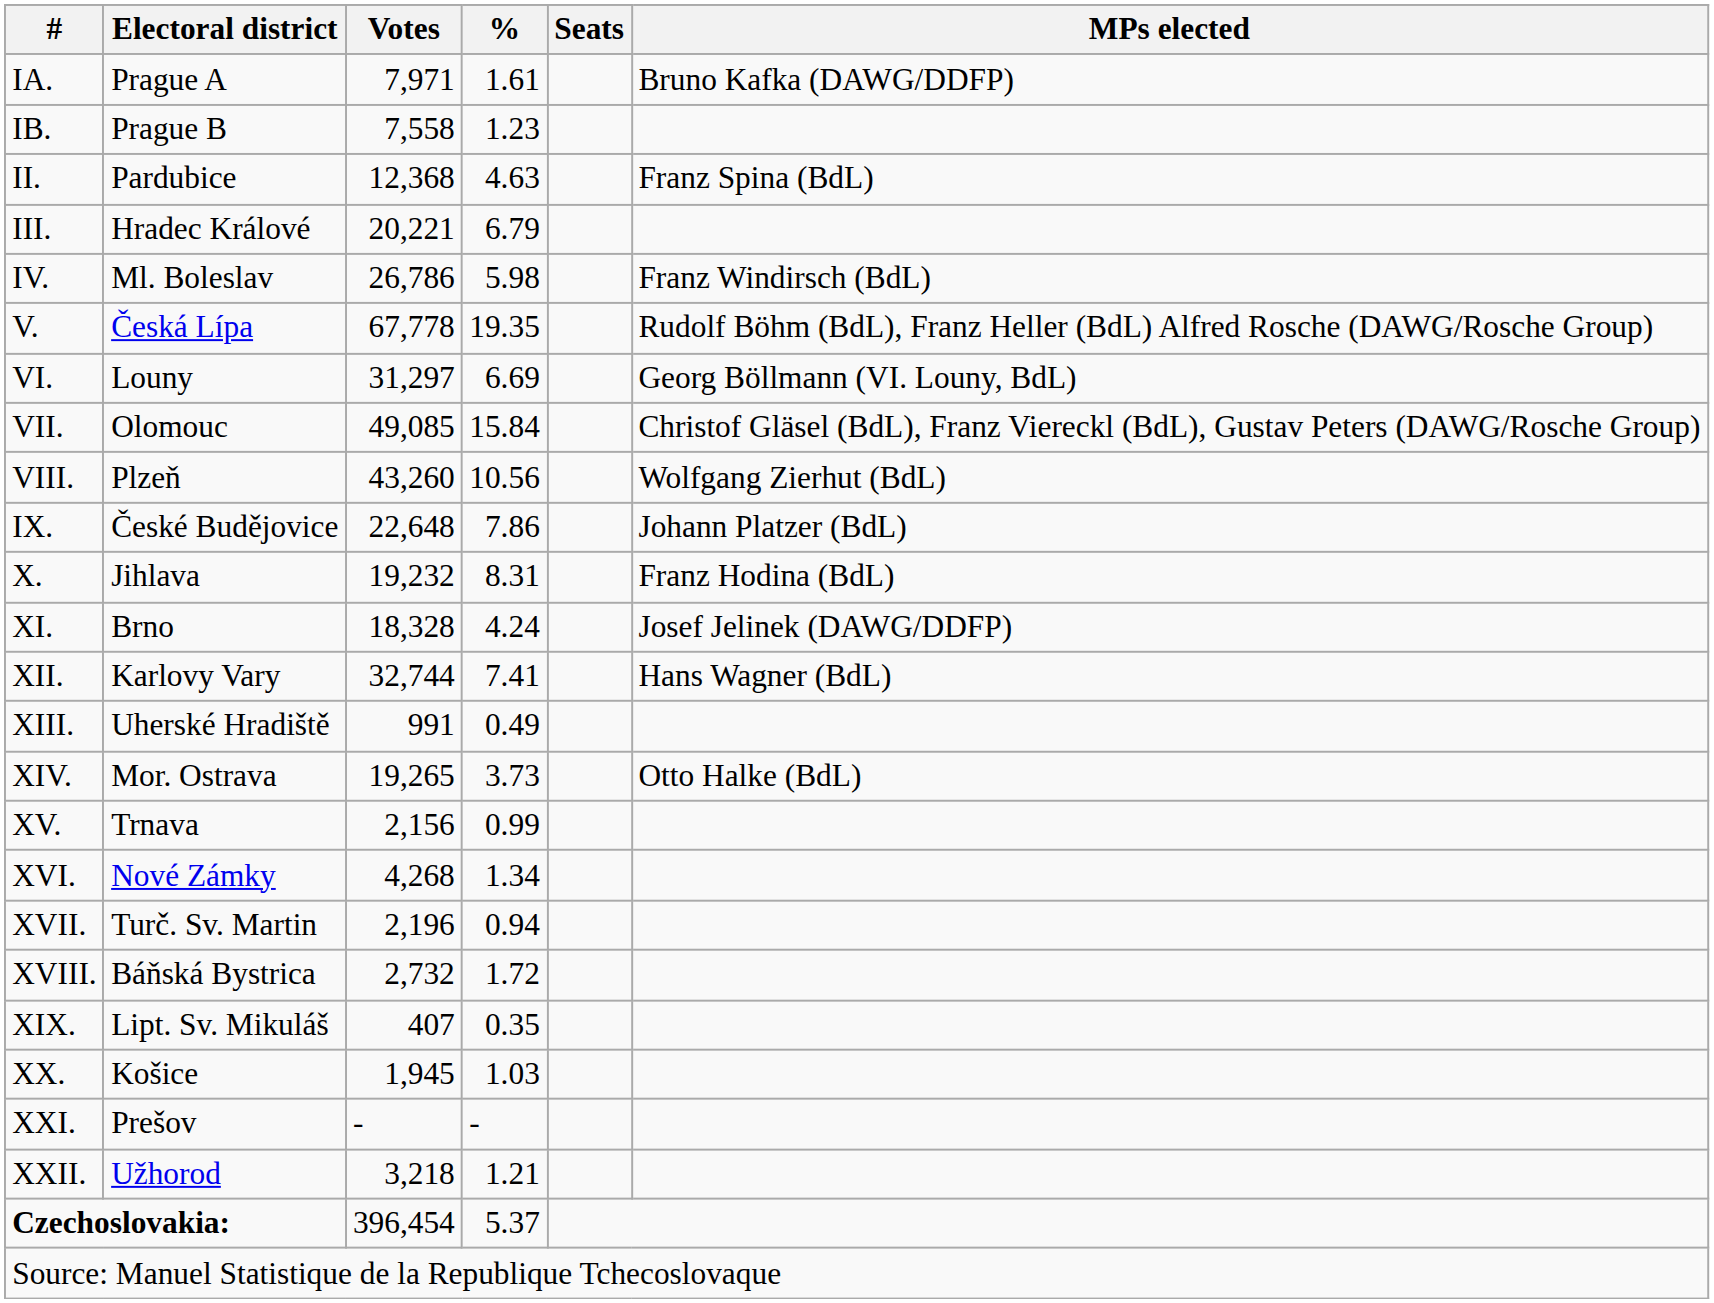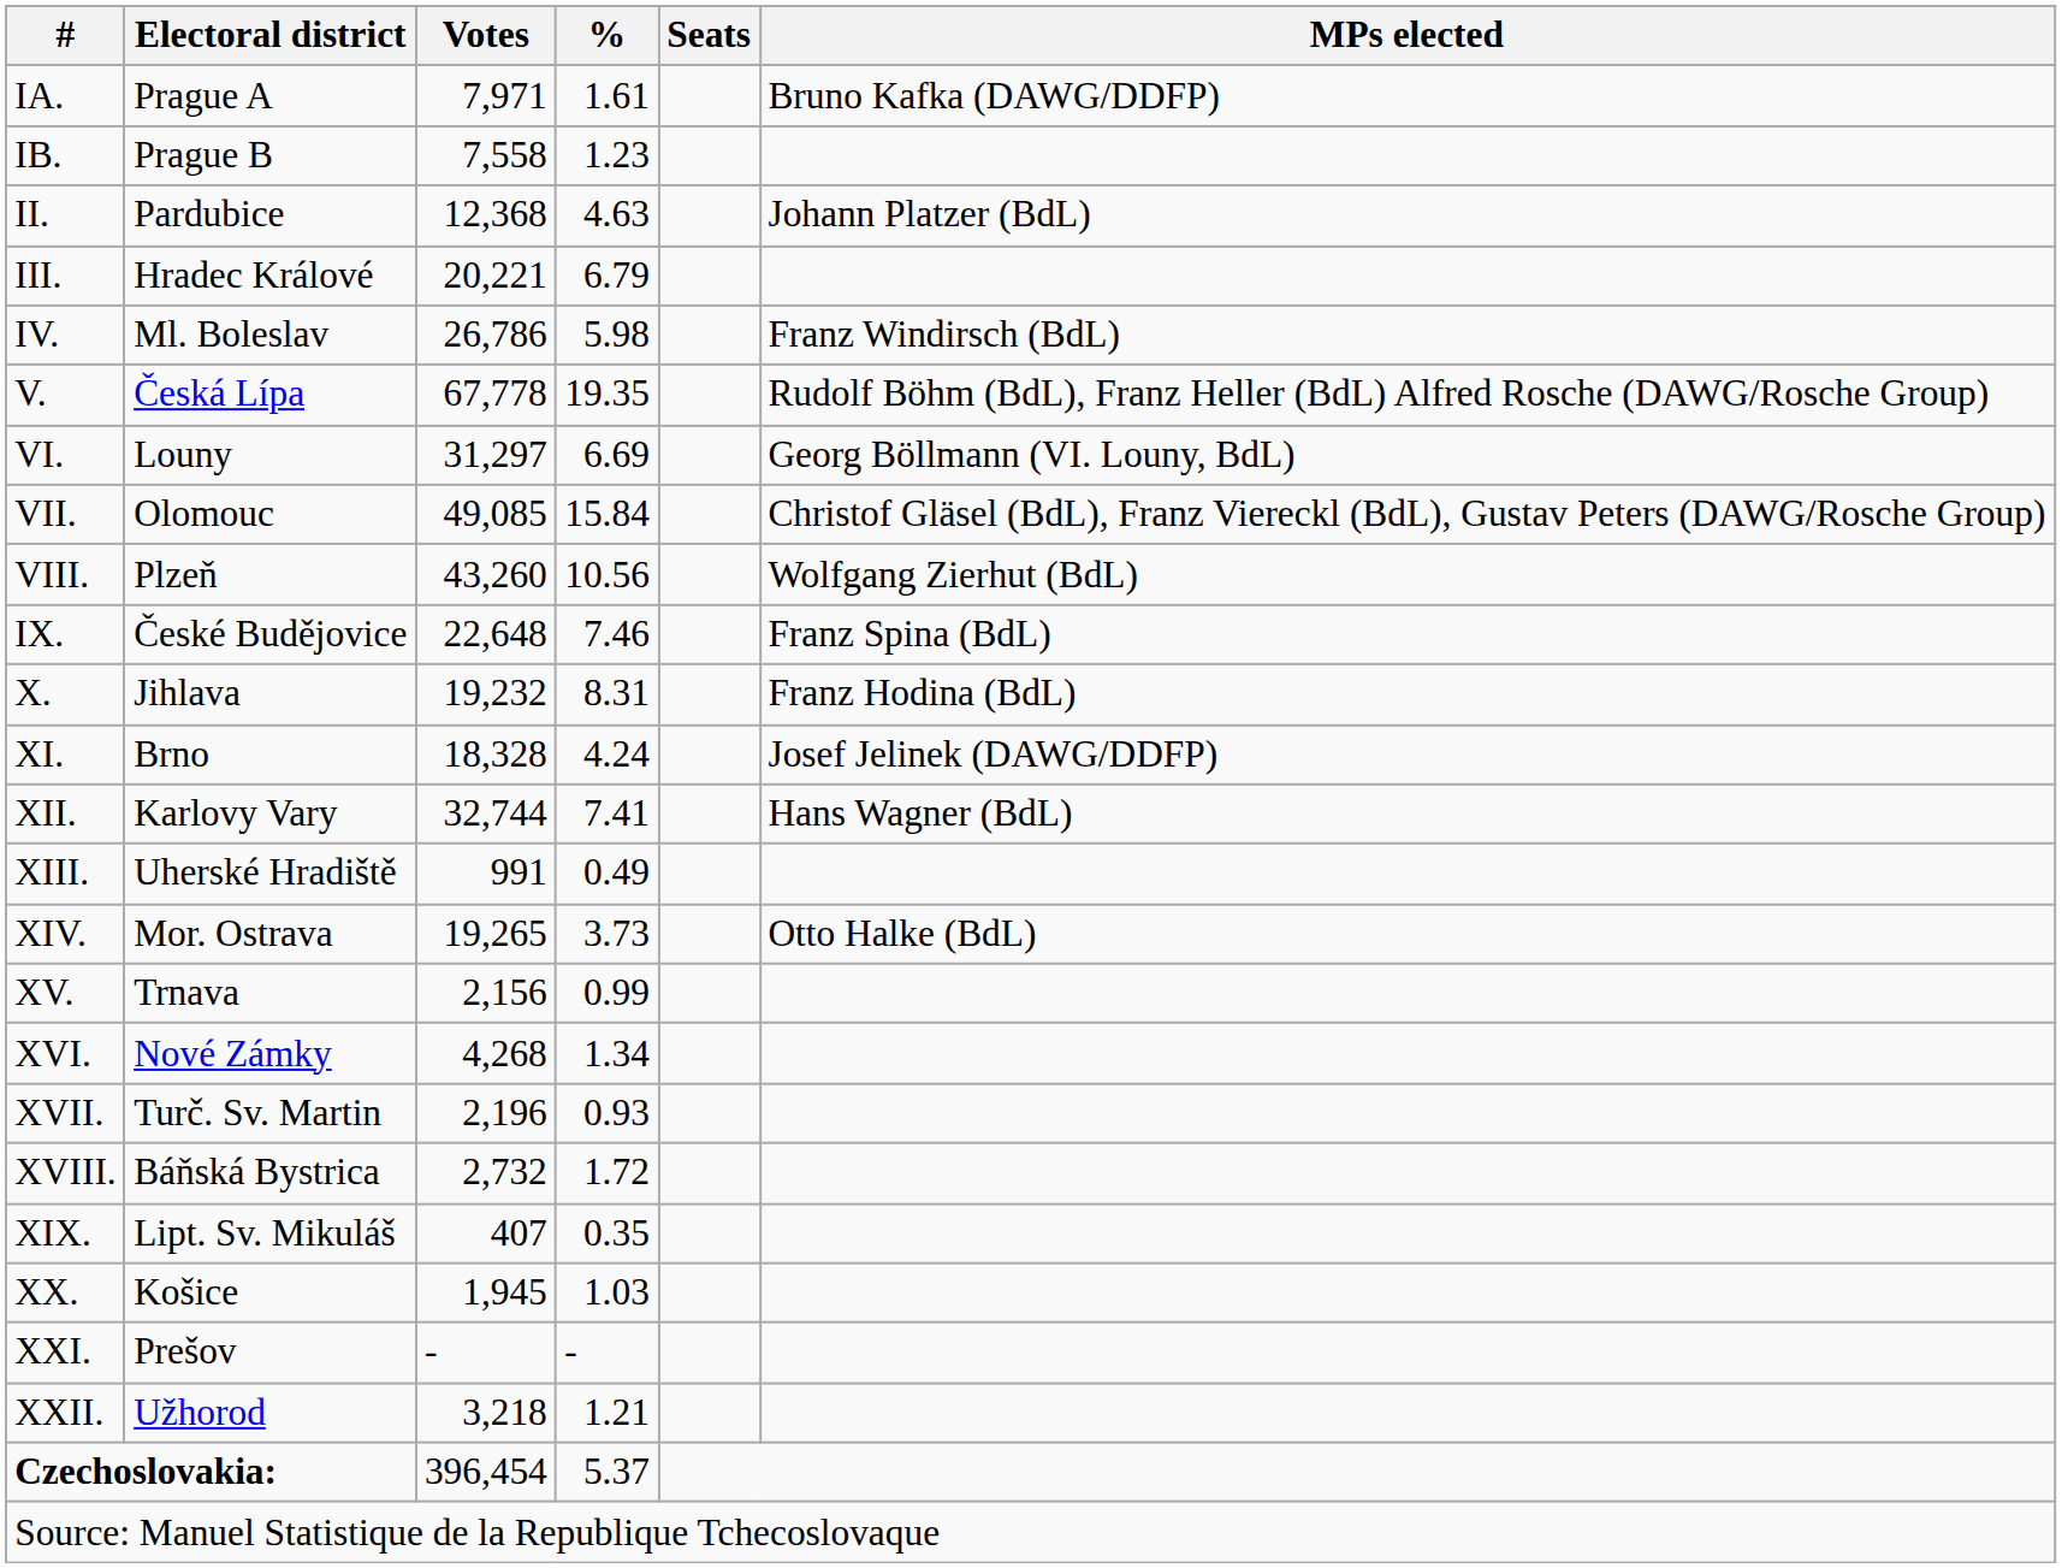 <table class="wikitable sortable">
 <tr>
 <th>#</th>
 <th>Electoral district</th>
 <th>Votes</th>
 <th>%</th>
 <th>Seats</th>
 <th>MPs elected</th>
 </tr>
 <tr>
 <td>IA.</td>
 <td>Prague A</td>
 <td align=right>7,971</td>
 <td align=right>1.61</td>
 <td></td>
 <td>Bruno Kafka (DAWG/DDFP)</td>
 </tr>
 <tr>
 <td>IB.</td>
 <td>Prague B</td>
 <td align=right>7,558</td>
 <td align=right>1.23</td>
 <td></td>
 <td></td>
 </tr>
 <tr>
 <td>II.</td>
 <td>Pardubice</td>
 <td align=right>12,368</td>
 <td align=right>4.63</td>
 <td></td>
-<td>Franz Spina (BdL)</td>
+<td>Johann Platzer (BdL)</td>
 </tr>
 <tr>
 <td>III.</td>
 <td>Hradec Králové</td>
 <td align=right>20,221</td>
 <td align=right>6.79</td>
 <td></td>
 <td></td>
 </tr>
 <tr>
 <td>IV.</td>
 <td>Ml. Boleslav</td>
 <td align=right>26,786</td>
 <td align=right>5.98</td>
 <td></td>
 <td>Franz Windirsch (BdL)</td>
 </tr>
 <tr>
 <td>V.</td>
 <td><a href='#'>Česká Lípa</a></td>
 <td align=right>67,778</td>
 <td align=right>19.35</td>
 <td></td>
 <td>Rudolf Böhm (BdL), Franz Heller (BdL) Alfred Rosche (DAWG/Rosche Group)</td>
 </tr>
 <tr>
 <td>VI.</td>
 <td>Louny</td>
 <td align=right>31,297</td>
 <td align=right>6.69</td>
 <td></td>
 <td>Georg Böllmann (VI. Louny, BdL)</td>
 </tr>
 <tr>
 <td>VII.</td>
 <td>Olomouc</td>
 <td align=right>49,085</td>
 <td align=right>15.84</td>
 <td></td>
 <td>Christof Gläsel (BdL), Franz Viereckl (BdL), Gustav Peters (DAWG/Rosche Group)</td>
 </tr>
 <tr>
 <td>VIII.</td>
 <td>Plzeň</td>
 <td align=right>43,260</td>
 <td align=right>10.56</td>
 <td></td>
 <td>Wolfgang Zierhut (BdL)</td>
 </tr>
 <tr>
 <td>IX.</td>
 <td>České Budějovice</td>
 <td align=right>22,648</td>
-<td align=right>7.86</td>
+<td align=right>7.46</td>
 <td></td>
-<td>Johann Platzer (BdL)</td>
+<td>Franz Spina (BdL)</td>
 </tr>
 <tr>
 <td>X.</td>
 <td>Jihlava</td>
 <td align=right>19,232</td>
 <td align=right>8.31</td>
 <td></td>
 <td>Franz Hodina (BdL)</td>
 </tr>
 <tr>
 <td>XI.</td>
 <td>Brno</td>
 <td align=right>18,328</td>
 <td align=right>4.24</td>
 <td></td>
 <td>Josef Jelinek (DAWG/DDFP)</td>
 </tr>
 <tr>
 <td>XII.</td>
 <td>Karlovy Vary</td>
 <td align=right>32,744</td>
 <td align=right>7.41</td>
 <td></td>
 <td>Hans Wagner (BdL)</td>
 </tr>
 <tr>
 <td>XIII.</td>
 <td>Uherské Hradiště</td>
 <td align=right>991</td>
 <td align=right>0.49</td>
 <td></td>
 <td></td>
 </tr>
 <tr>
 <td>XIV.</td>
 <td>Mor. Ostrava</td>
 <td align=right>19,265</td>
 <td align=right>3.73</td>
 <td></td>
 <td>Otto Halke (BdL)</td>
 </tr>
 <tr>
 <td>XV.</td>
 <td>Trnava</td>
 <td align=right>2,156</td>
 <td align=right>0.99</td>
 <td></td>
 <td></td>
 </tr>
 <tr>
 <td>XVI.</td>
 <td><a href='#'>Nové Zámky</a></td>
 <td align=right>4,268</td>
 <td align=right>1.34</td>
 <td></td>
 <td></td>
 </tr>
 <tr>
 <td>XVII.</td>
 <td>Turč. Sv. Martin</td>
 <td align=right>2,196</td>
-<td align=right>0.94</td>
+<td align=right>0.93</td>
 <td></td>
 <td></td>
 </tr>
 <tr>
 <td>XVIII.</td>
 <td>Báňská Bystrica</td>
 <td align=right>2,732</td>
 <td align=right>1.72</td>
 <td></td>
 <td></td>
 </tr>
 <tr>
 <td>XIX.</td>
 <td>Lipt. Sv. Mikuláš</td>
 <td align=right>407</td>
 <td align=right>0.35</td>
 <td></td>
 <td></td>
 </tr>
 <tr>
 <td>XX.</td>
 <td>Košice</td>
 <td align=right>1,945</td>
 <td align=right>1.03</td>
 <td></td>
 <td></td>
 </tr>
 <tr>
 <td>XXI.</td>
 <td>Prešov</td>
 <td>-</td>
 <td>-</td>
 <td></td>
 <td></td>
 </tr>
 <tr>
 <td>XXII.</td>
 <td><a href='#'>Užhorod</a></td>
 <td align=right>3,218</td>
 <td align=right>1.21</td>
 <td></td>
 <td></td>
 </tr>
 <tr>
 <td colspan=2><strong>Czechoslovakia:</strong></td>
 <td align=right>396,454</td>
 <td align=right>5.37</td>
 <td colspan=2></td>
 </tr>
 <tr>
 <td colspan=6>Source: Manuel Statistique de la Republique Tchecoslovaque</td>
 </tr>
 </table>
